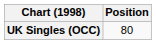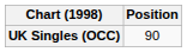 <table class="wikitable plainrowheaders" style="text-align:center">
 <tr>
 <th>Chart (1998)</th>
 <th>Position</th>
 </tr>
 <tr>
 <th scope="row">UK Singles (OCC)</th>
-<td>80</td>
+<td>90</td>
 </tr>
 </table>
